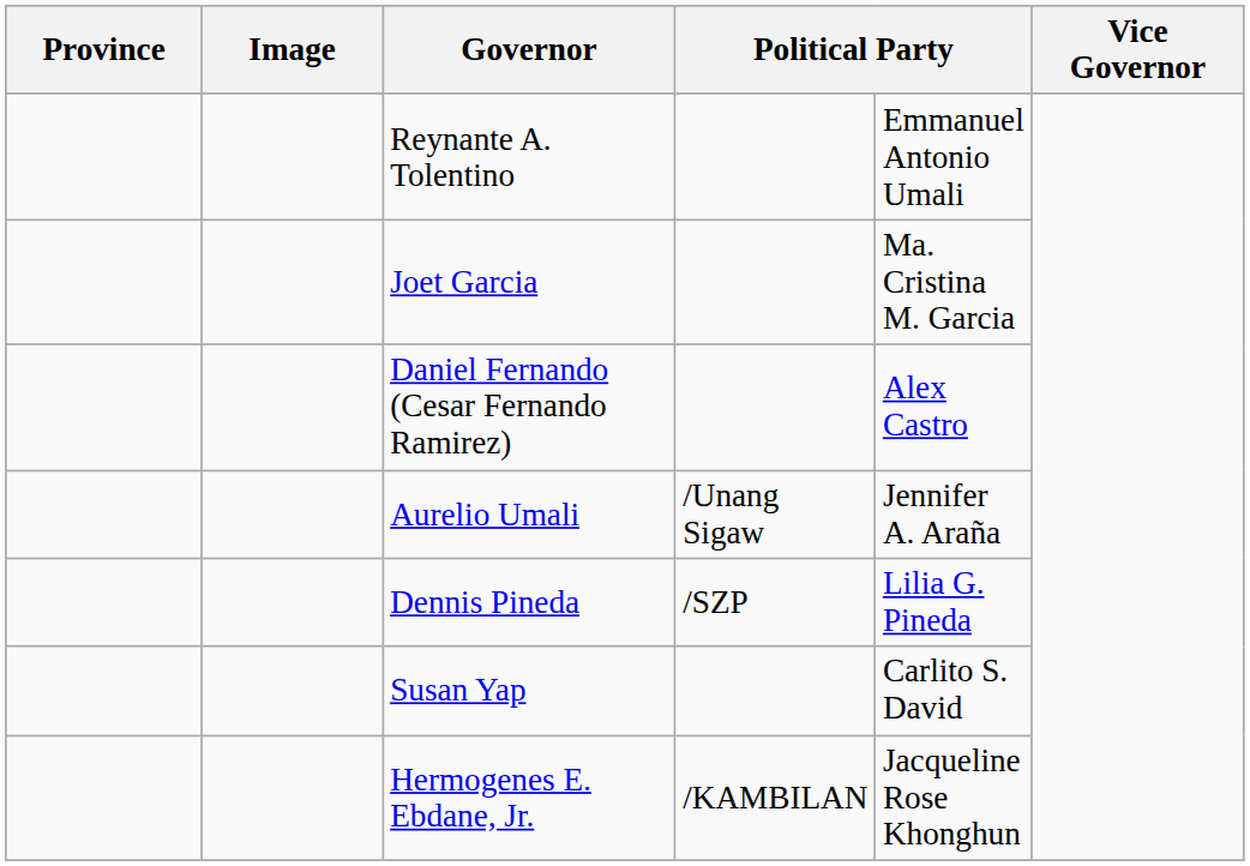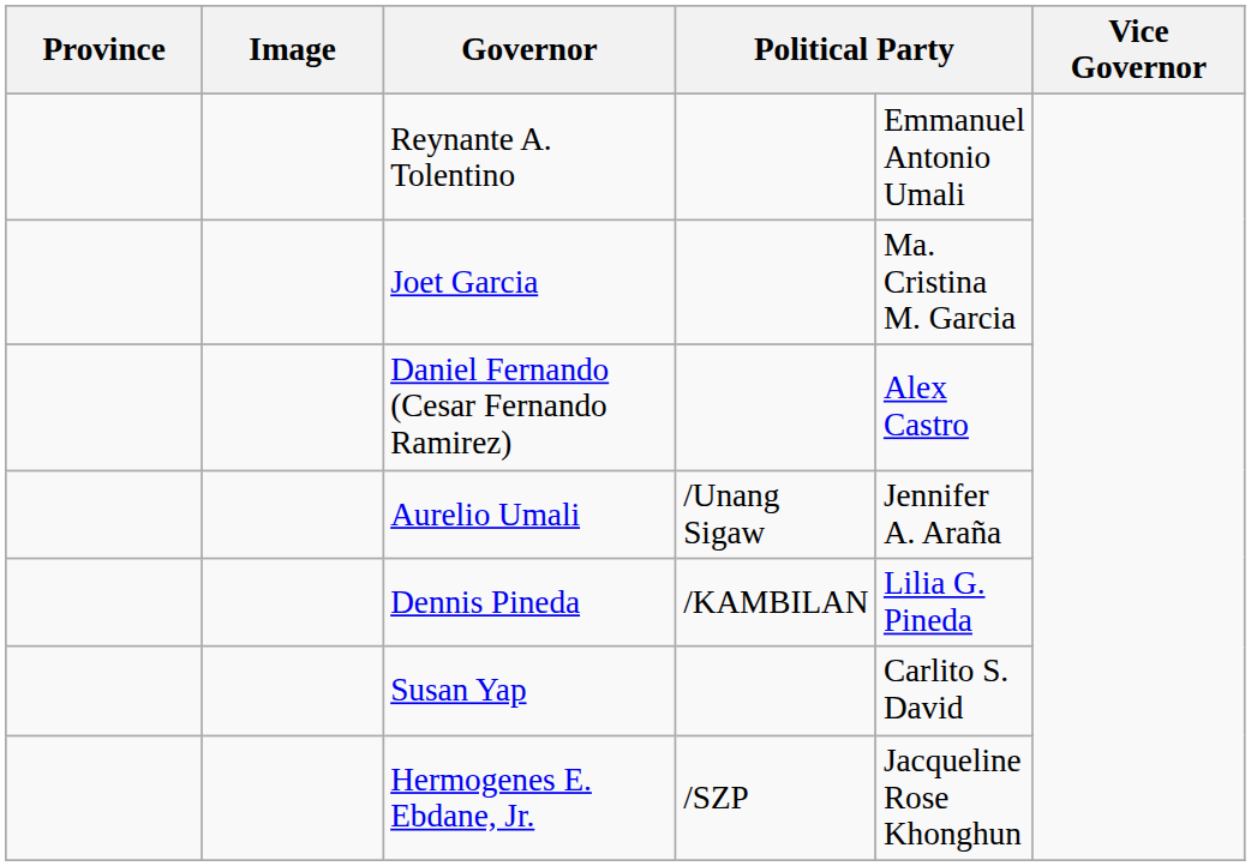 <table class="wikitable sortable">
 <tr>
 <th width=140>Province</th>
 <th width=150>Image</th>
 <th width=235>Governor</th>
 <th width=120 colspan=2>Political Party</th>
 <th width=150>Vice Governor</th>
 </tr>
 <tr>
 <td></td>
 <td></td>
 <td>Reynante A. Tolentino</td>
 <td></td>
 <td>Emmanuel Antonio Umali</td>
 </tr>
 <tr>
 <td></td>
 <td align=center></td>
 <td><a href='#'>Joet Garcia</a></td>
 <td></td>
 <td>Ma. Cristina M. Garcia</td>
 </tr>
 <tr>
 <td></td>
 <td align=center></td>
 <td><a href='#'>Daniel Fernando</a><br>(Cesar Fernando Ramirez)</td>
 <td></td>
 <td><a href='#'>Alex Castro</a></td>
 </tr>
 <tr>
 <td></td>
 <td align=center></td>
 <td><a href='#'>Aurelio Umali</a></td>
 <td>/Unang Sigaw</td>
 <td>Jennifer A. Araña</td>
 </tr>
 <tr>
 <td></td>
 <td align=center></td>
 <td><a href='#'>Dennis Pineda</a></td>
-<td>/SZP</td>
+<td>/KAMBILAN</td>
 <td><a href='#'>Lilia G. Pineda</a></td>
 </tr>
 <tr>
 <td></td>
 <td align=center></td>
 <td><a href='#'>Susan Yap</a></td>
 <td></td>
 <td>Carlito S. David</td>
 </tr>
 <tr>
 <td></td>
 <td align=center></td>
 <td><a href='#'>Hermogenes E. Ebdane, Jr.</a></td>
-<td>/KAMBILAN</td>
+<td>/SZP</td>
 <td>Jacqueline Rose Khonghun</td>
 </tr>
 </table>
